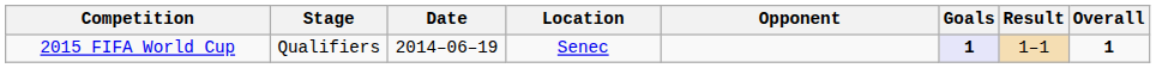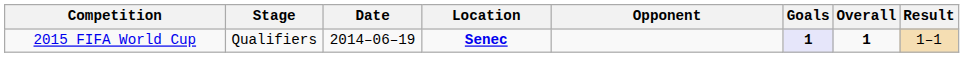 <table class="wikitable" style="font-size:90%">
 <tr>
 <th width=175px>Competition</th>
 <th width=75px>Stage</th>
 <th width=75px>Date</th>
 <th width=100px>Location</th>
 <th width=185px>Opponent</th>
 <th width=25px>Goals</th>
+<th width=25px>Overall</th>
 <th width=25>Result</th>
-<th width=25px>Overall</th>
 </tr>
 <tr align=center>
 <td><a href='#'>2015 FIFA World Cup</a></td>
 <td>Qualifiers</td>
 <td>2014–06–19</td>
-<td><a href='#'>Senec</a></td>
+<td><strong><a href='#'>Senec</a></strong></td>
 <td align=left></td>
 <td style="background: lavender;"><strong>1</strong></td>
+<td><strong>1</strong></td>
 <td bgcolor=#F5DEB3>1–1</td>
-<td><strong>1</strong></td>
 </tr>
 </table>
